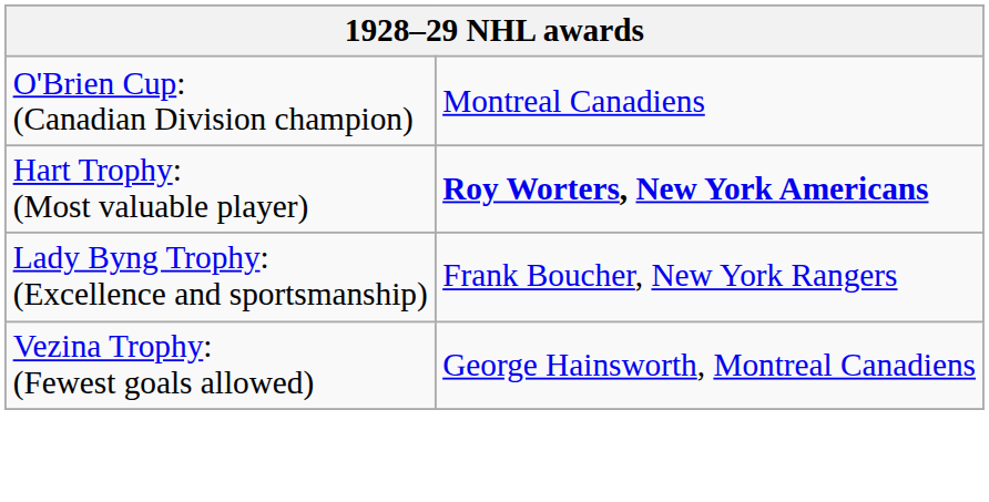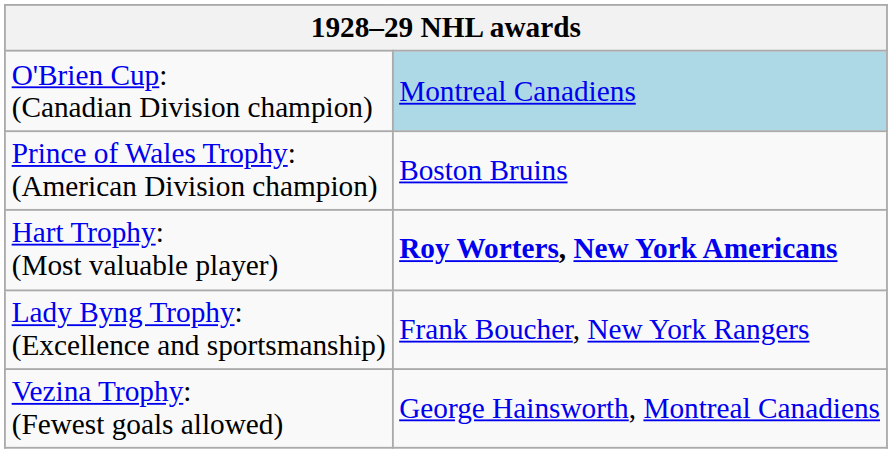 <table class="wikitable">
 <tr>
 <th bgcolor="#DDDDDD" colspan="2">1928–29 NHL awards</th>
 </tr>
 <tr>
 <td><a href='#'>O'Brien Cup</a>:<br>(Canadian Division champion)</td>
-<td><a href='#'>Montreal Canadiens</a></td>
+<td style="background: lightblue;"><a href='#'>Montreal Canadiens</a></td>
+</tr>
+<tr>
+<td><a href='#'>Prince of Wales Trophy</a>:<br>(American Division champion)</td>
+<td><a href='#'>Boston Bruins</a></td>
 </tr>
 <tr>
 <td><a href='#'>Hart Trophy</a>:<br>(Most valuable player)</td>
 <td><strong><a href='#'>Roy Worters</a>, <a href='#'>New York Americans</a></strong></td>
 </tr>
 <tr>
 <td><a href='#'>Lady Byng Trophy</a>:<br>(Excellence and sportsmanship)</td>
 <td><a href='#'>Frank Boucher</a>, <a href='#'>New York Rangers</a></td>
 </tr>
 <tr>
 <td><a href='#'>Vezina Trophy</a>:<br>(Fewest goals allowed)</td>
 <td><a href='#'>George Hainsworth</a>, <a href='#'>Montreal Canadiens</a></td>
 </tr>
 </table>
